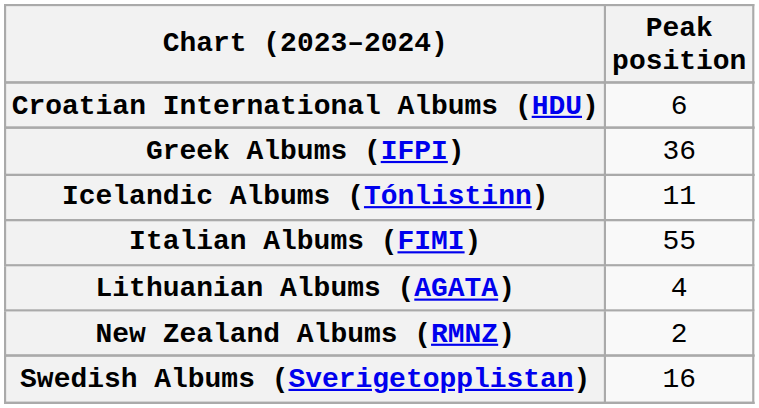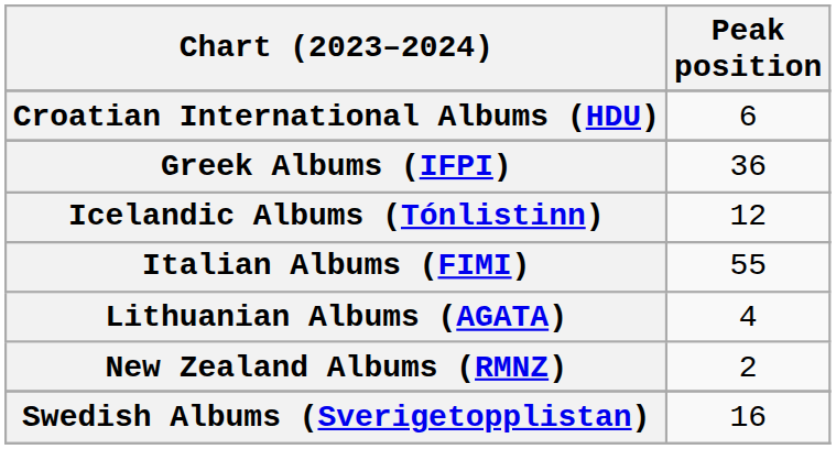 <table class="wikitable sortable plainrowheaders" style="text-align:center">
 <tr>
 <th scope="col">Chart (2023–2024)</th>
 <th scope="col">Peak<br>position</th>
 </tr>
 <tr>
 </tr>
 <tr>
 </tr>
 <tr>
 </tr>
 <tr>
 </tr>
 <tr>
 </tr>
 <tr>
 <th scope="row">Croatian International Albums (<a href='#'>HDU</a>)</th>
 <td>6</td>
 </tr>
 <tr>
 </tr>
 <tr>
 </tr>
 <tr>
 </tr>
 <tr>
 </tr>
 <tr>
 </tr>
 <tr>
 <th scope="row">Greek Albums (<a href='#'>IFPI</a>)</th>
 <td>36</td>
 </tr>
 <tr>
 </tr>
 <tr>
 <th scope="row">Icelandic Albums (<a href='#'>Tónlistinn</a>)</th>
-<td>11</td>
+<td>12</td>
 </tr>
 <tr>
 </tr>
 <tr>
 <th scope="row">Italian Albums (<a href='#'>FIMI</a>)</th>
 <td>55</td>
 </tr>
 <tr>
 <th scope="row">Lithuanian Albums (<a href='#'>AGATA</a>)</th>
 <td>4</td>
 </tr>
 <tr>
 <th scope="row">New Zealand Albums (<a href='#'>RMNZ</a>)</th>
 <td>2</td>
 </tr>
 <tr>
 </tr>
 <tr>
 </tr>
 <tr>
 </tr>
 <tr>
 </tr>
 <tr>
 </tr>
 <tr>
 <th scope="row">Swedish Albums (<a href='#'>Sverigetopplistan</a>)</th>
 <td>16</td>
 </tr>
 <tr>
 </tr>
 <tr>
 </tr>
 <tr>
 </tr>
 <tr>
 </tr>
 </table>
